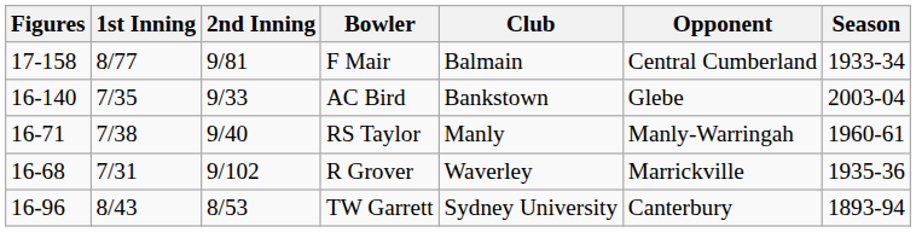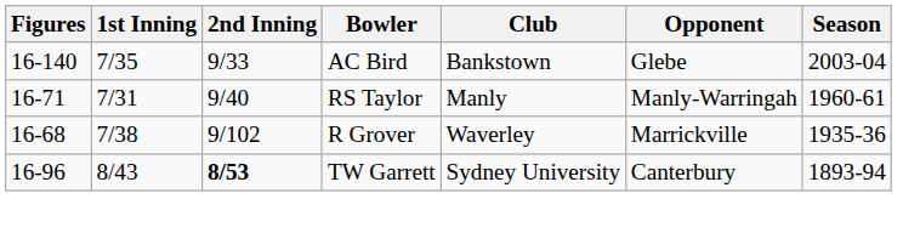 <table class="wikitable">
 <tr>
 <th>Figures</th>
 <th>1st Inning</th>
 <th>2nd Inning</th>
 <th>Bowler</th>
 <th>Club</th>
 <th>Opponent</th>
 <th>Season</th>
-</tr>
-<tr>
-<td>17-158</td>
-<td>8/77</td>
-<td>9/81</td>
-<td>F Mair</td>
-<td>Balmain</td>
-<td>Central Cumberland</td>
-<td>1933-34</td>
 </tr>
 <tr>
 <td>16-140</td>
 <td>7/35</td>
 <td>9/33</td>
 <td>AC Bird</td>
 <td>Bankstown</td>
 <td>Glebe</td>
 <td>2003-04</td>
 </tr>
 <tr>
 <td>16-71</td>
-<td>7/38</td>
+<td>7/31</td>
 <td>9/40</td>
 <td>RS Taylor</td>
 <td>Manly</td>
 <td>Manly-Warringah</td>
 <td>1960-61</td>
 </tr>
 <tr>
 <td>16-68</td>
-<td>7/31</td>
+<td>7/38</td>
 <td>9/102</td>
 <td>R Grover</td>
 <td>Waverley</td>
 <td>Marrickville</td>
 <td>1935-36</td>
 </tr>
 <tr>
 <td>16-96</td>
 <td>8/43</td>
-<td>8/53</td>
+<td><strong>8/53</strong></td>
 <td>TW Garrett</td>
 <td>Sydney University</td>
 <td>Canterbury</td>
 <td>1893-94</td>
 </tr>
 </table>
